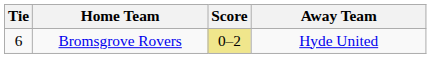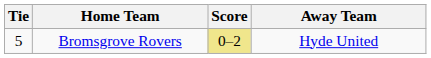 <table class="wikitable" style="text-align:center;">
 <tr>
 <th width=20>Tie</th>
 <th width=175>Home Team</th>
 <th width=20>Score</th>
 <th width=175>Away Team</th>
 </tr>
 <tr>
-<td>6</td>
+<td>5</td>
 <td><a href='#'>Bromsgrove Rovers</a></td>
 <td style="background: khaki;">0–2</td>
 <td><a href='#'>Hyde United</a></td>
 </tr>
 </table>
